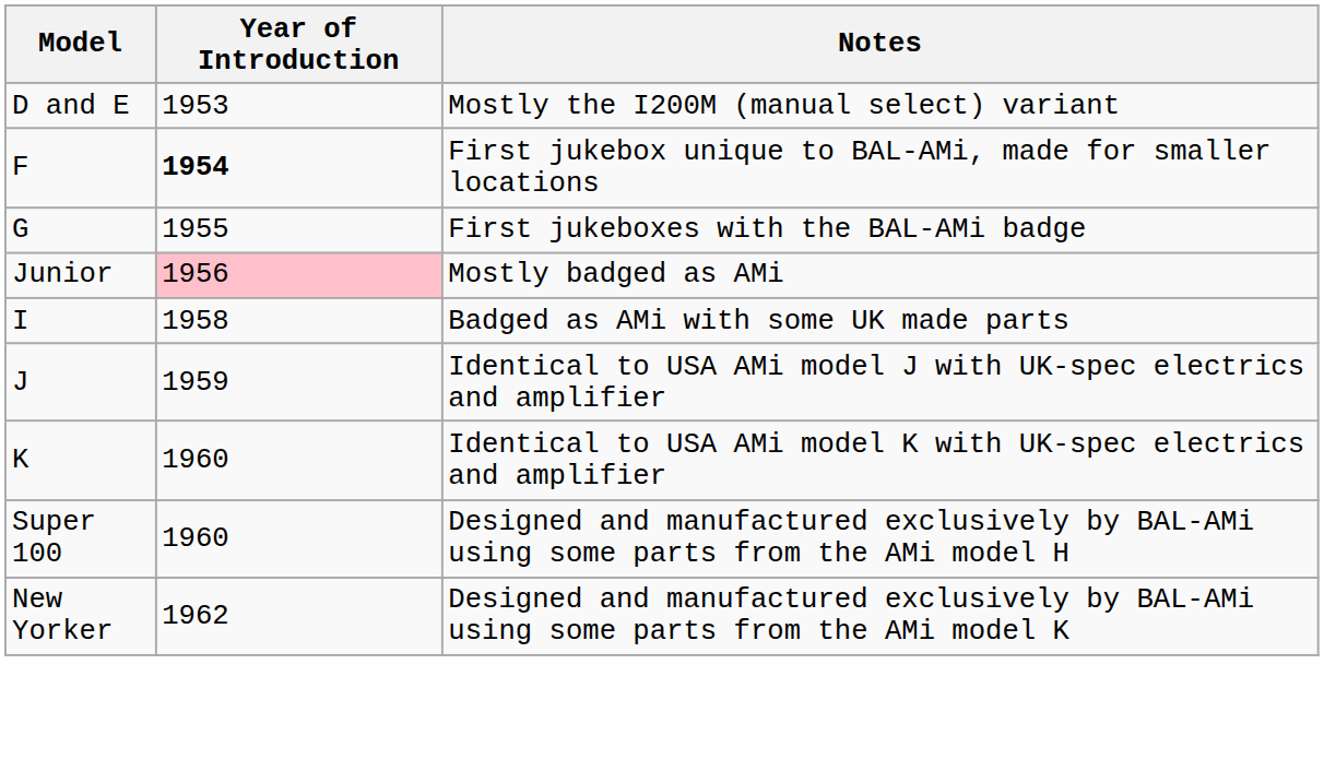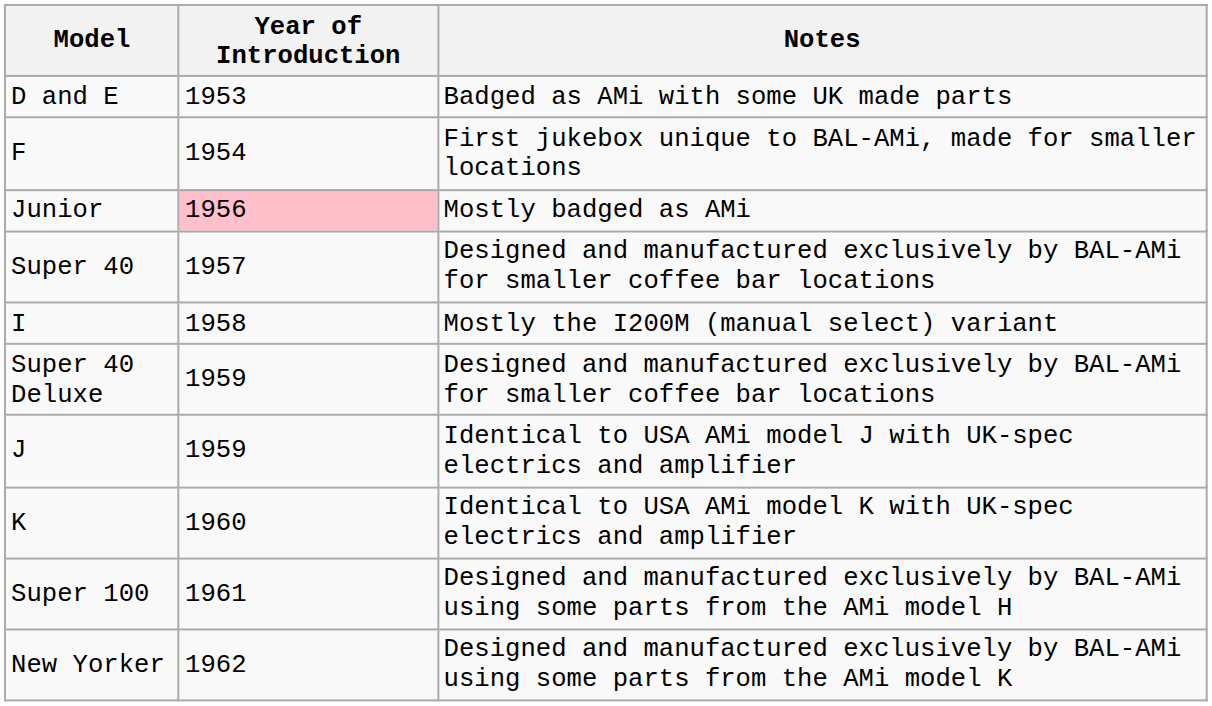 <table class="wikitable">
 <tr>
 <th>Model</th>
 <th>Year of Introduction</th>
 <th>Notes</th>
 </tr>
 <tr>
 <td>D and E</td>
 <td>1953</td>
-<td>Mostly the I200M (manual select) variant</td>
+<td>Badged as AMi with some UK made parts</td>
 </tr>
 <tr>
 <td>F</td>
-<td><strong>1954</strong></td>
+<td>1954</td>
 <td>First jukebox unique to BAL-AMi, made for smaller locations</td>
-</tr>
-<tr>
-<td>G</td>
-<td>1955</td>
-<td>First jukeboxes with the BAL-AMi badge</td>
 </tr>
 <tr>
 <td>Junior</td>
 <td style="background: pink;">1956</td>
 <td>Mostly badged as AMi</td>
 </tr>
 <tr>
+<td>Super 40</td>
+<td>1957</td>
+<td>Designed and manufactured exclusively by BAL-AMi for smaller coffee bar locations</td>
+</tr>
+<tr>
 <td>I</td>
 <td>1958</td>
-<td>Badged as AMi with some UK made parts</td>
+<td>Mostly the I200M (manual select) variant</td>
+</tr>
+<tr>
+<td>Super 40 Deluxe</td>
+<td>1959</td>
+<td>Designed and manufactured exclusively by BAL-AMi for smaller coffee bar locations</td>
 </tr>
 <tr>
 <td>J</td>
 <td>1959</td>
 <td>Identical to USA AMi model J with UK-spec electrics and amplifier</td>
 </tr>
 <tr>
 <td>K</td>
 <td>1960</td>
 <td>Identical to USA AMi model K with UK-spec electrics and amplifier</td>
 </tr>
 <tr>
 <td>Super 100</td>
-<td>1960</td>
+<td>1961</td>
 <td>Designed and manufactured exclusively by BAL-AMi using some parts from the AMi model H</td>
 </tr>
 <tr>
 <td>New Yorker</td>
 <td>1962</td>
 <td>Designed and manufactured exclusively by BAL-AMi using some parts from the AMi model K</td>
 </tr>
 </table>
